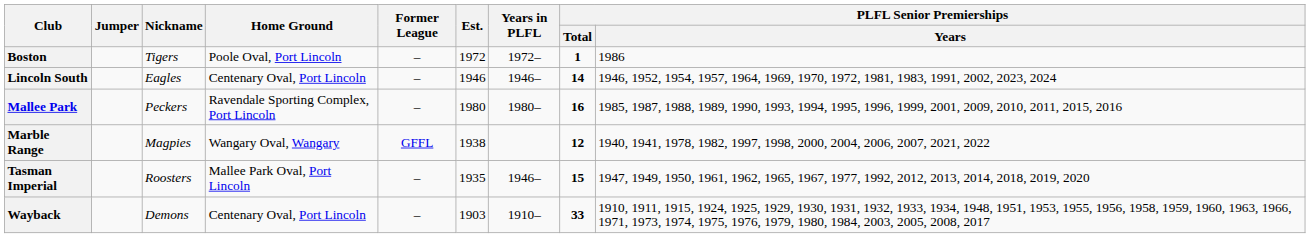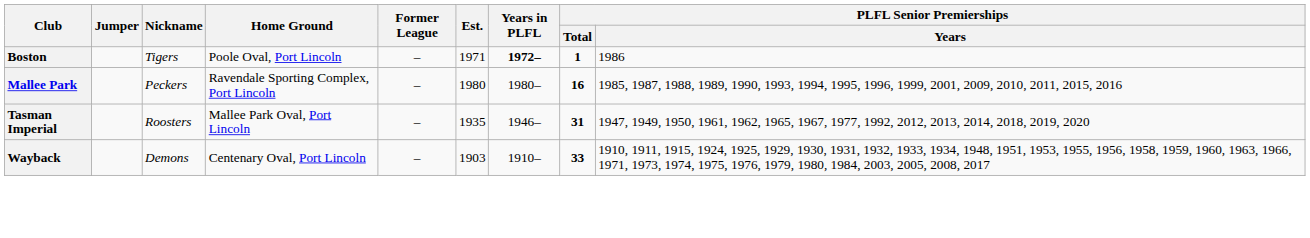 <table class="wikitable sortable">
 <tr>
 <th rowspan="2">Club</th>
 <th rowspan="2">Jumper</th>
 <th rowspan="2">Nickname</th>
 <th rowspan="2">Home Ground</th>
 <th rowspan="2">Former League</th>
 <th rowspan="2">Est.</th>
 <th rowspan="2">Years in PLFL</th>
 <th colspan="2">PLFL Senior Premierships</th>
 </tr>
 <tr>
 <th>Total</th>
 <th>Years</th>
 </tr>
 <tr>
 <th style="text-align:left">Boston</th>
 <td></td>
 <td><em>Tigers</em></td>
 <td>Poole Oval, <a href='#'>Port Lincoln</a></td>
 <td align="center">–</td>
-<td align="center">1972</td>
-<td align="center">1972–</td>
+<td align="center">1971</td>
+<td align="center"><strong>1972–</strong></td>
 <td align="center"><strong>1</strong></td>
 <td>1986</td>
-</tr>
-<tr>
-<th style="text-align:left">Lincoln South</th>
-<td></td>
-<td><em>Eagles</em></td>
-<td>Centenary Oval, <a href='#'>Port Lincoln</a></td>
-<td align="center">–</td>
-<td align="center">1946</td>
-<td align="center">1946–</td>
-<td align="center"><strong>14</strong></td>
-<td>1946, 1952, 1954, 1957, 1964, 1969, 1970, 1972, 1981, 1983, 1991, 2002, 2023, 2024</td>
 </tr>
 <tr>
 <th style="text-align:left"><a href='#'>Mallee Park</a></th>
 <td></td>
 <td><em>Peckers</em></td>
 <td>Ravendale Sporting Complex, <a href='#'>Port Lincoln</a></td>
 <td align="center">–</td>
 <td align="center">1980</td>
 <td align="center">1980–</td>
 <td align="center"><strong>16</strong></td>
 <td>1985, 1987, 1988, 1989, 1990, 1993, 1994, 1995, 1996, 1999, 2001, 2009, 2010, 2011, 2015, 2016</td>
 </tr>
 <tr>
-<th style="text-align:left">Marble Range</th>
-<td></td>
-<td><em>Magpies</em></td>
-<td>Wangary Oval, <a href='#'>Wangary</a></td>
-<td align="center"><a href='#'>GFFL</a></td>
-<td align="center">1938</td>
-<td align="center"></td>
-<td align="center"><strong>12</strong></td>
-<td>1940, 1941, 1978, 1982, 1997, 1998, 2000, 2004, 2006, 2007, 2021, 2022</td>
-</tr>
-<tr>
 <th style="text-align:left">Tasman Imperial</th>
 <td></td>
 <td><em>Roosters</em></td>
 <td>Mallee Park Oval, <a href='#'>Port Lincoln</a></td>
 <td align="center">–</td>
 <td align="center">1935</td>
 <td align="center">1946–</td>
-<td align="center"><strong>15</strong></td>
+<td align="center"><strong>31</strong></td>
 <td>1947, 1949, 1950, 1961, 1962, 1965, 1967, 1977, 1992, 2012, 2013, 2014, 2018, 2019, 2020</td>
 </tr>
 <tr>
 <th style="text-align:left">Wayback</th>
 <td></td>
 <td><em>Demons</em></td>
 <td>Centenary Oval, <a href='#'>Port Lincoln</a></td>
 <td align="center">–</td>
 <td align="center">1903</td>
 <td align="center">1910–</td>
 <td align="center"><strong>33</strong></td>
 <td>1910, 1911, 1915, 1924, 1925, 1929, 1930, 1931, 1932, 1933, 1934, 1948, 1951, 1953, 1955, 1956, 1958, 1959, 1960, 1963, 1966, 1971, 1973, 1974, 1975, 1976, 1979, 1980, 1984, 2003, 2005, 2008, 2017</td>
 </tr>
 </table>
